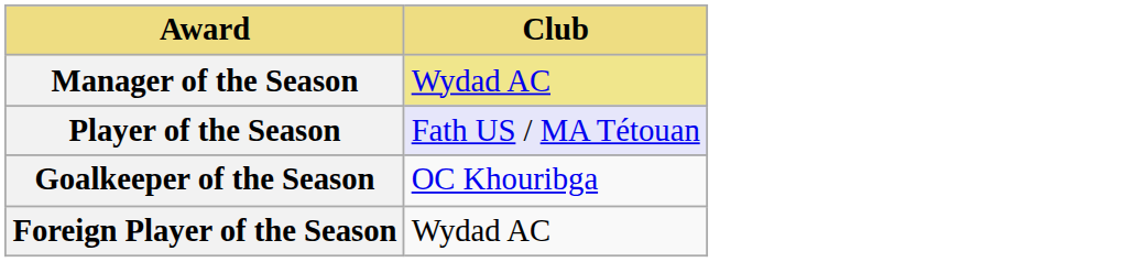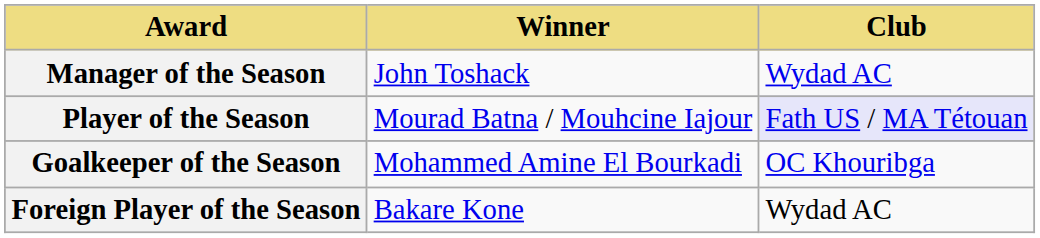 <table class="wikitable">
 <tr>
 <th style="background-color: #eedd82">Award</th>
+<th style="background-color: #eedd82">Winner</th>
 <th style="background-color: #eedd82">Club</th>
 </tr>
 <tr>
 <th><strong>Manager of the Season</strong></th>
-<td style="background: khaki;"><a href='#'>Wydad AC</a></td>
+<td> <a href='#'>John Toshack</a></td>
+<td><a href='#'>Wydad AC</a></td>
 </tr>
 <tr>
 <th><strong>Player of the Season</strong></th>
+<td> <a href='#'>Mourad Batna</a> /  <a href='#'>Mouhcine Iajour</a></td>
 <td style="background: lavender;"><a href='#'>Fath US</a> / <a href='#'>MA Tétouan</a></td>
 </tr>
 <tr>
 <th><strong>Goalkeeper of the Season</strong></th>
+<td> <a href='#'>Mohammed Amine El Bourkadi</a></td>
 <td><a href='#'>OC Khouribga</a></td>
 </tr>
 <tr>
 <th><strong>Foreign Player of the Season</strong></th>
+<td> <a href='#'>Bakare Kone</a></td>
 <td>Wydad AC</td>
 </tr>
 </table>
